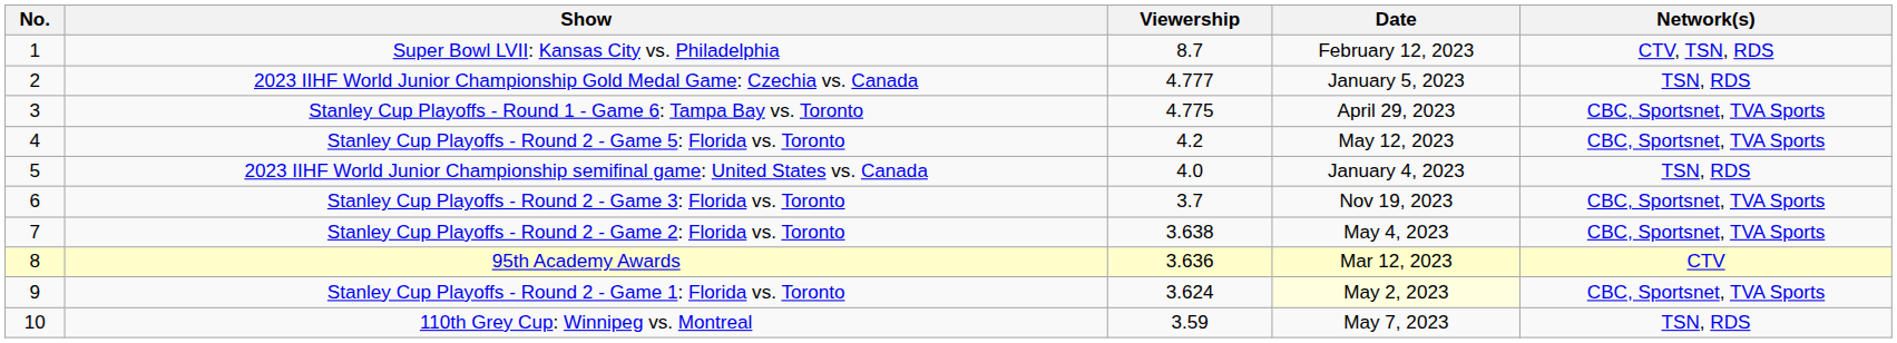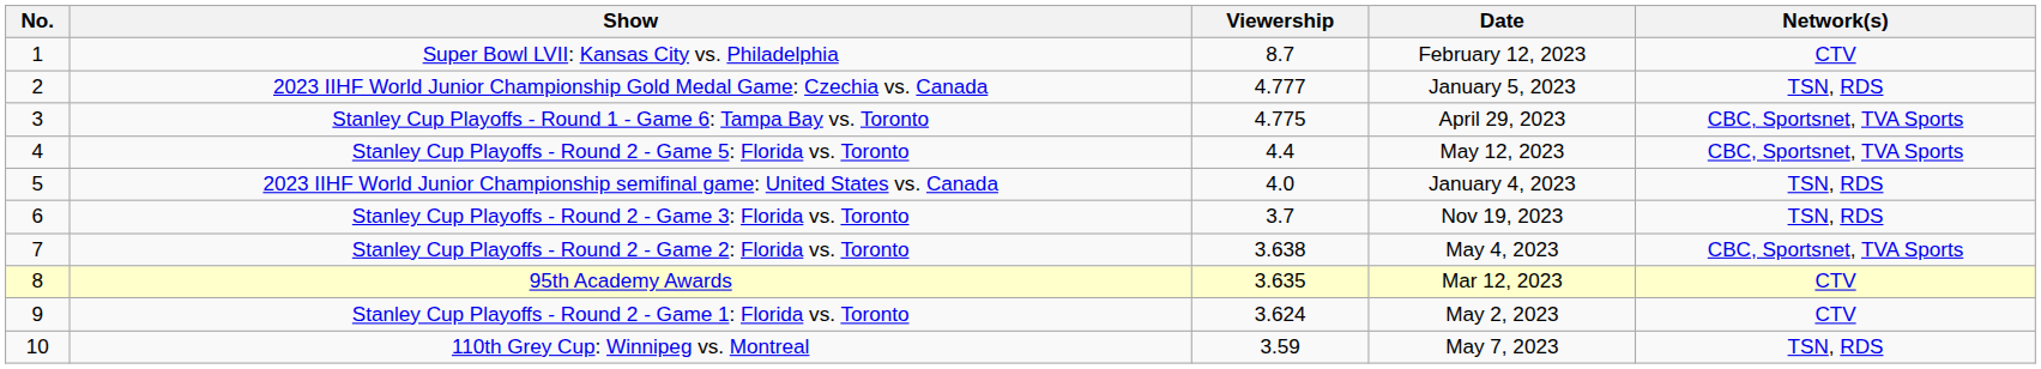 <table class="wikitable sortable" style="width:100%; text-align:center;">
 <tr>
 <th><abbr>No.</abbr></th>
 <th>Show</th>
 <th>Viewership<br></th>
 <th>Date</th>
 <th>Network(s)</th>
 </tr>
 <tr>
 <td>1</td>
 <td><a href='#'>Super Bowl LVII</a>: <a href='#'>Kansas City</a> vs. <a href='#'>Philadelphia</a></td>
 <td>8.7</td>
 <td>February 12, 2023</td>
-<td><a href='#'>CTV</a>, <a href='#'>TSN</a>, <a href='#'>RDS</a></td>
+<td><a href='#'>CTV</a></td>
 </tr>
 <tr>
 <td>2</td>
 <td><a href='#'>2023 IIHF World Junior Championship Gold Medal Game</a>: <a href='#'>Czechia</a> vs. <a href='#'>Canada</a></td>
 <td>4.777</td>
 <td>January 5, 2023</td>
 <td><a href='#'>TSN</a>, <a href='#'>RDS</a></td>
 </tr>
 <tr>
 <td>3</td>
 <td><a href='#'>Stanley Cup Playoffs - Round 1 - Game 6</a>: <a href='#'>Tampa Bay</a> vs. <a href='#'>Toronto</a></td>
 <td>4.775</td>
 <td>April 29, 2023</td>
 <td><a href='#'>CBC, Sportsnet</a>, <a href='#'>TVA Sports</a></td>
 </tr>
 <tr>
 <td>4</td>
 <td><a href='#'>Stanley Cup Playoffs - Round 2 - Game 5</a>: <a href='#'>Florida</a> vs. <a href='#'>Toronto</a></td>
-<td>4.2</td>
+<td>4.4</td>
 <td>May 12, 2023</td>
 <td><a href='#'>CBC, Sportsnet</a>, <a href='#'>TVA Sports</a></td>
 </tr>
 <tr>
 <td>5</td>
 <td><a href='#'>2023 IIHF World Junior Championship semifinal game</a>: <a href='#'>United States</a> vs. <a href='#'>Canada</a></td>
 <td>4.0</td>
 <td>January 4, 2023</td>
 <td><a href='#'>TSN</a>, <a href='#'>RDS</a></td>
 </tr>
 <tr>
 <td>6</td>
 <td><a href='#'>Stanley Cup Playoffs - Round 2 - Game 3</a>: <a href='#'>Florida</a> vs. <a href='#'>Toronto</a></td>
 <td>3.7</td>
 <td>Nov 19, 2023</td>
-<td><a href='#'>CBC, Sportsnet</a>, <a href='#'>TVA Sports</a></td>
+<td><a href='#'>TSN</a>, <a href='#'>RDS</a></td>
 </tr>
 <tr>
 <td>7</td>
 <td><a href='#'>Stanley Cup Playoffs - Round 2 - Game 2</a>: <a href='#'>Florida</a> vs. <a href='#'>Toronto</a></td>
 <td>3.638</td>
 <td>May 4, 2023</td>
 <td><a href='#'>CBC, Sportsnet</a>, <a href='#'>TVA Sports</a></td>
 </tr>
 <tr style="background:#ffc;">
 <td>8</td>
 <td><a href='#'>95th Academy Awards</a></td>
-<td>3.636</td>
+<td>3.635</td>
 <td>Mar 12, 2023</td>
 <td><a href='#'>CTV</a></td>
 </tr>
 <tr>
 <td>9</td>
 <td><a href='#'>Stanley Cup Playoffs - Round 2 - Game 1</a>: <a href='#'>Florida</a> vs. <a href='#'>Toronto</a></td>
 <td>3.624</td>
-<td style="background: lightyellow;">May 2, 2023</td>
-<td><a href='#'>CBC, Sportsnet</a>, <a href='#'>TVA Sports</a></td>
+<td>May 2, 2023</td>
+<td><a href='#'>CTV</a></td>
 </tr>
 <tr>
 <td>10</td>
 <td><a href='#'>110th Grey Cup</a>: <a href='#'>Winnipeg</a> vs. <a href='#'>Montreal</a></td>
 <td>3.59</td>
 <td>May 7, 2023</td>
 <td><a href='#'>TSN</a>, <a href='#'>RDS</a></td>
 </tr>
 </table>
